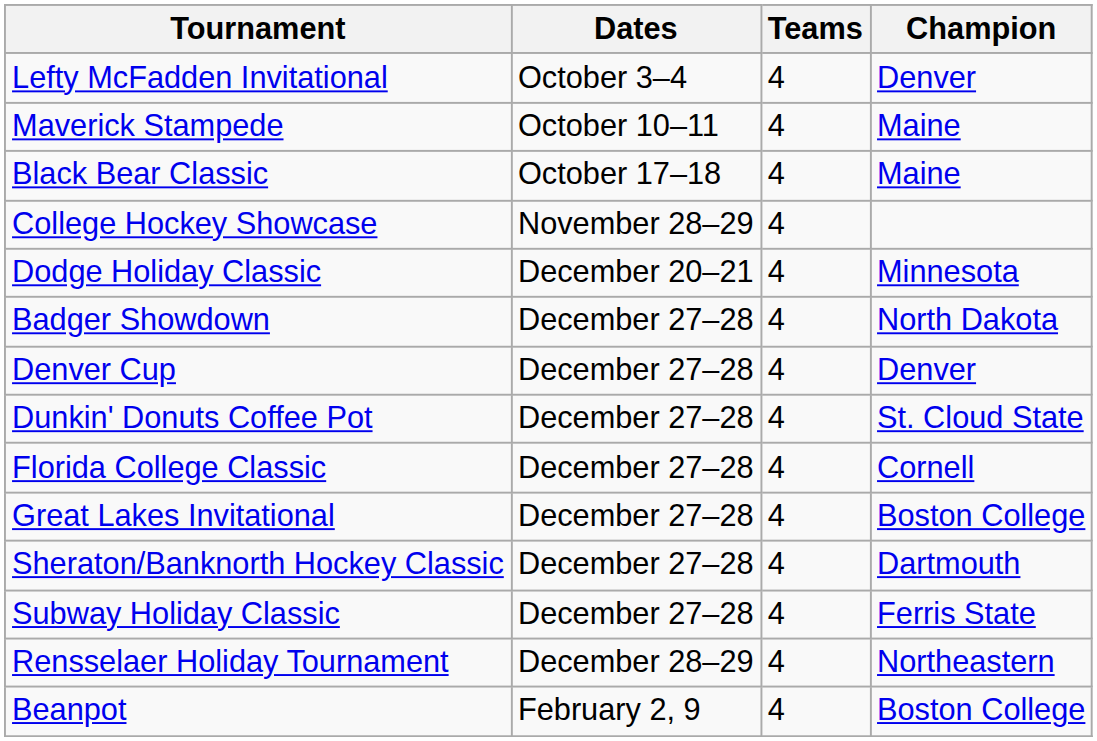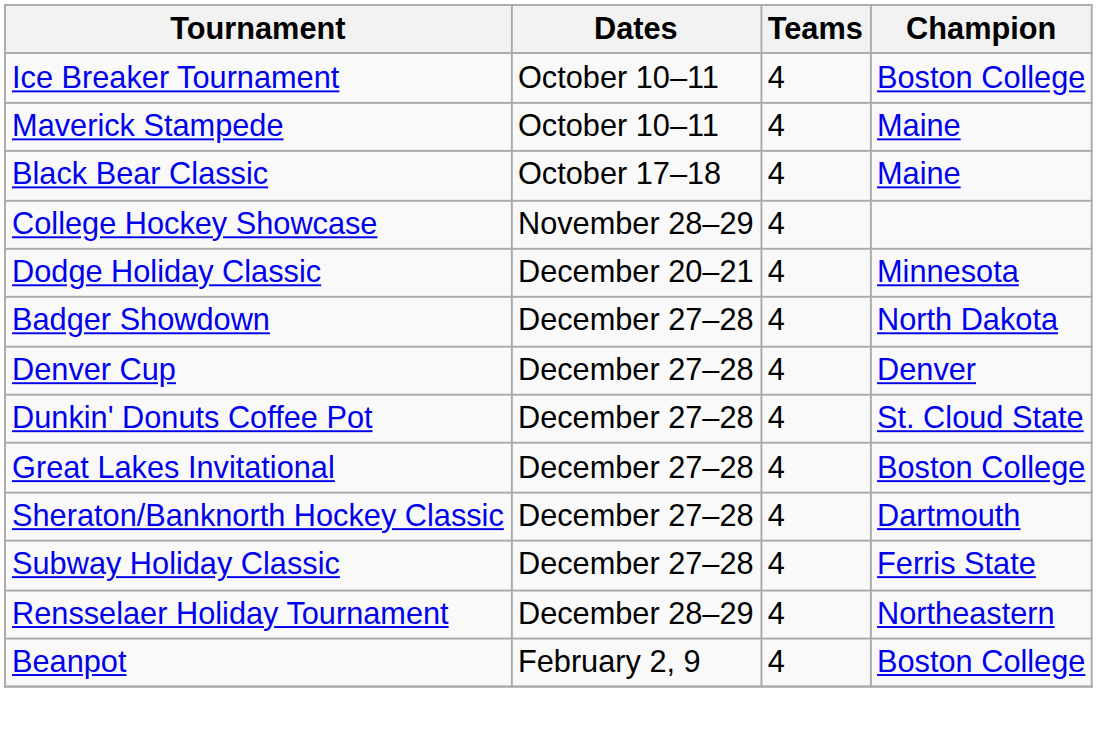 <table class="wikitable">
 <tr>
 <th>Tournament</th>
 <th>Dates</th>
 <th>Teams</th>
 <th>Champion</th>
 </tr>
 <tr>
-<td><a href='#'>Lefty McFadden Invitational</a></td>
-<td>October 3–4</td>
+<td><a href='#'>Ice Breaker Tournament</a></td>
+<td>October 10–11</td>
 <td>4</td>
-<td><a href='#'>Denver</a></td>
+<td><a href='#'>Boston College</a></td>
 </tr>
 <tr>
 <td><a href='#'>Maverick Stampede</a></td>
 <td>October 10–11</td>
 <td>4</td>
 <td><a href='#'>Maine</a></td>
 </tr>
 <tr>
 <td><a href='#'>Black Bear Classic</a></td>
 <td>October 17–18</td>
 <td>4</td>
 <td><a href='#'>Maine</a></td>
 </tr>
 <tr>
 <td><a href='#'>College Hockey Showcase</a></td>
 <td>November 28–29</td>
 <td>4</td>
 <td></td>
 </tr>
 <tr>
 <td><a href='#'>Dodge Holiday Classic</a></td>
 <td>December 20–21</td>
 <td>4</td>
 <td><a href='#'>Minnesota</a></td>
 </tr>
 <tr>
 <td><a href='#'>Badger Showdown</a></td>
 <td>December 27–28</td>
 <td>4</td>
 <td><a href='#'>North Dakota</a></td>
 </tr>
 <tr>
 <td><a href='#'>Denver Cup</a></td>
 <td>December 27–28</td>
 <td>4</td>
 <td><a href='#'>Denver</a></td>
 </tr>
 <tr>
 <td><a href='#'>Dunkin' Donuts Coffee Pot</a></td>
 <td>December 27–28</td>
 <td>4</td>
 <td><a href='#'>St. Cloud State</a></td>
 </tr>
 <tr>
-<td><a href='#'>Florida College Classic</a></td>
-<td>December 27–28</td>
-<td>4</td>
-<td><a href='#'>Cornell</a></td>
-</tr>
-<tr>
 <td><a href='#'>Great Lakes Invitational</a></td>
 <td>December 27–28</td>
 <td>4</td>
 <td><a href='#'>Boston College</a></td>
 </tr>
 <tr>
 <td><a href='#'>Sheraton/Banknorth Hockey Classic</a></td>
 <td>December 27–28</td>
 <td>4</td>
 <td><a href='#'>Dartmouth</a></td>
 </tr>
 <tr>
 <td><a href='#'>Subway Holiday Classic</a></td>
 <td>December 27–28</td>
 <td>4</td>
 <td><a href='#'>Ferris State</a></td>
 </tr>
 <tr>
 <td><a href='#'>Rensselaer Holiday Tournament</a></td>
 <td>December 28–29</td>
 <td>4</td>
 <td><a href='#'>Northeastern</a></td>
 </tr>
 <tr>
 <td><a href='#'>Beanpot</a></td>
 <td>February 2, 9</td>
 <td>4</td>
 <td><a href='#'>Boston College</a></td>
 </tr>
 <tr>
 </tr>
 </table>
